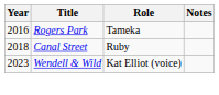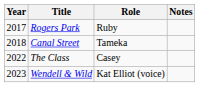 <table class="wikitable sortable">
 <tr>
 <th>Year</th>
 <th>Title</th>
 <th>Role</th>
 <th>Notes</th>
 </tr>
 <tr>
-<td>2016</td>
+<td>2017</td>
 <td><em><a href='#'>Rogers Park</a></em></td>
-<td>Tameka</td>
+<td>Ruby</td>
 <td></td>
 </tr>
 <tr>
 <td>2018</td>
 <td><em><a href='#'>Canal Street</a></em></td>
-<td>Ruby</td>
+<td>Tameka</td>
+<td></td>
+</tr>
+<tr>
+<td>2022</td>
+<td><em>The Class</em></td>
+<td>Casey</td>
 <td></td>
 </tr>
 <tr>
 <td>2023</td>
 <td><em><a href='#'>Wendell & Wild</a></em></td>
 <td>Kat Elliot (voice)</td>
 <td></td>
 </tr>
 </table>
